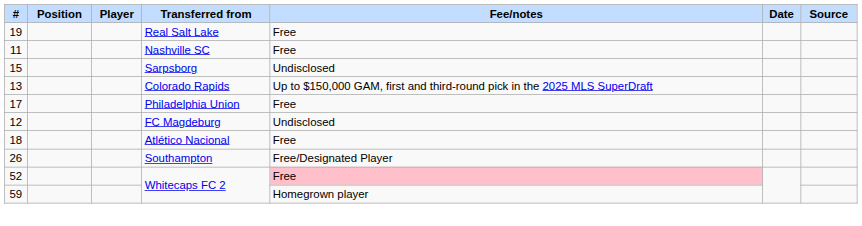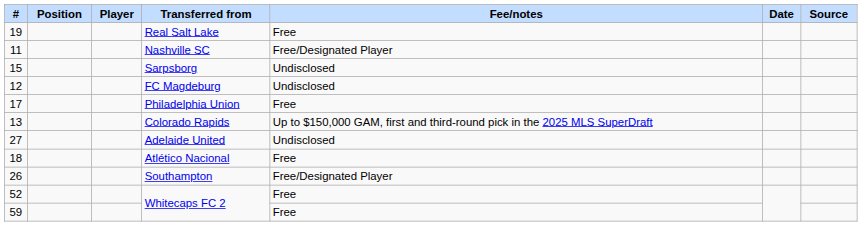 <table class="wikitable sortable" style="width:90%; text-align:center; font-size:95%; text-align:left;">
 <tr>
 <th style="background:#c2ddff;">#</th>
 <th style="background:#c2ddff;">Position</th>
 <th style="background:#c2ddff;">Player</th>
 <th style="background:#c2ddff;">Transferred from</th>
 <th style="background:#c2ddff;">Fee/notes</th>
 <th style="background:#c2ddff;">Date</th>
 <th style="background:#c2ddff;">Source</th>
 </tr>
 <tr>
 <td align=center>19</td>
 <td align=center></td>
 <td></td>
 <td> <a href='#'>Real Salt Lake</a></td>
 <td>Free</td>
 <td></td>
 <td></td>
 </tr>
 <tr>
 <td align=center>11</td>
 <td align=center></td>
 <td></td>
 <td> <a href='#'>Nashville SC</a></td>
-<td>Free</td>
+<td>Free/Designated Player</td>
 <td></td>
 <td></td>
 </tr>
 <tr>
 <td align=center>15</td>
 <td align=center></td>
 <td></td>
 <td> <a href='#'>Sarpsborg</a></td>
 <td>Undisclosed</td>
 <td></td>
 <td></td>
 </tr>
 <tr>
-<td align=center>13</td>
+<td align=center>12</td>
 <td align=center></td>
 <td></td>
-<td> <a href='#'>Colorado Rapids</a></td>
-<td>Up to $150,000 GAM, first and third-round pick in the <a href='#'>2025 MLS SuperDraft</a></td>
+<td> <a href='#'>FC Magdeburg</a></td>
+<td>Undisclosed</td>
 <td></td>
 <td></td>
 </tr>
 <tr>
 <td align=center>17</td>
 <td align=center></td>
 <td></td>
 <td> <a href='#'>Philadelphia Union</a></td>
 <td>Free</td>
 <td></td>
 <td></td>
 </tr>
 <tr>
-<td align=center>12</td>
+<td align=center>13</td>
 <td align=center></td>
 <td></td>
-<td> <a href='#'>FC Magdeburg</a></td>
+<td> <a href='#'>Colorado Rapids</a></td>
+<td>Up to $150,000 GAM, first and third-round pick in the <a href='#'>2025 MLS SuperDraft</a></td>
+<td></td>
+<td></td>
+</tr>
+<tr>
+<td align=center>27</td>
+<td align=center></td>
+<td></td>
+<td> <a href='#'>Adelaide United</a></td>
 <td>Undisclosed</td>
 <td></td>
 <td></td>
 </tr>
 <tr>
 <td align=center>18</td>
 <td align=center></td>
 <td></td>
 <td> <a href='#'>Atlético Nacional</a></td>
 <td>Free</td>
 <td></td>
 <td></td>
 </tr>
 <tr>
 <td align=center>26</td>
 <td align=center></td>
 <td></td>
 <td> <a href='#'>Southampton</a></td>
 <td>Free/Designated Player</td>
 <td></td>
 <td></td>
 </tr>
 <tr>
 <td align=center>52</td>
 <td align=center></td>
 <td></td>
 <td rowspan=2> <a href='#'>Whitecaps FC 2</a></td>
-<td style="background: pink;">Free</td>
+<td>Free</td>
 <td rowspan=2></td>
 <td></td>
 </tr>
 <tr>
 <td align=center>59</td>
 <td align=center></td>
 <td></td>
-<td>Homegrown player</td>
+<td>Free</td>
 <td></td>
 </tr>
 </table>
